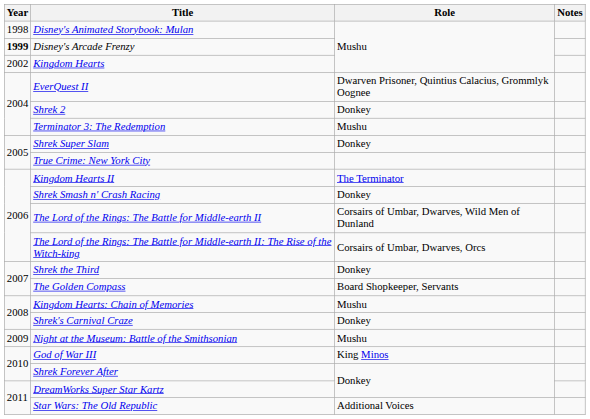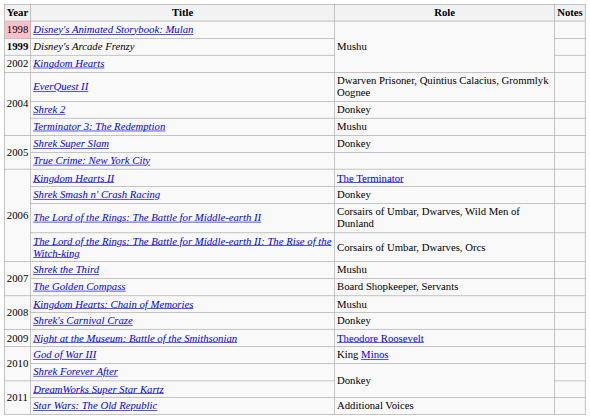 <table class = "wikitable">
 <tr>
 <th>Year</th>
 <th>Title</th>
 <th>Role</th>
 <th>Notes</th>
 </tr>
 <tr>
-<td>1998</td>
+<td style="background: pink;">1998</td>
 <td><em><a href='#'>Disney's Animated Storybook: Mulan</a></em></td>
 <td rowspan="3">Mushu</td>
 <td></td>
 </tr>
 <tr>
 <td><strong>1999</strong></td>
 <td><em>Disney's Arcade Frenzy</em></td>
 <td></td>
 </tr>
 <tr>
 <td>2002</td>
 <td><em><a href='#'>Kingdom Hearts</a></em></td>
 <td></td>
 </tr>
 <tr>
 <td rowspan="3">2004</td>
 <td><em><a href='#'>EverQuest II</a></em></td>
 <td>Dwarven Prisoner, Quintius Calacius, Grommlyk Oognee</td>
 <td></td>
 </tr>
 <tr>
 <td><em><a href='#'>Shrek 2</a></em></td>
 <td>Donkey</td>
 <td></td>
 </tr>
 <tr>
 <td><em><a href='#'>Terminator 3: The Redemption</a></em></td>
 <td>Mushu</td>
 <td></td>
 </tr>
 <tr>
 <td rowspan="2">2005</td>
 <td><em><a href='#'>Shrek Super Slam</a></em></td>
 <td>Donkey</td>
 <td></td>
 </tr>
 <tr>
 <td><em><a href='#'>True Crime: New York City</a></em></td>
 <td></td>
 <td></td>
 </tr>
 <tr>
 <td rowspan="4">2006</td>
 <td><em><a href='#'>Kingdom Hearts II</a></em></td>
 <td><a href='#'>The Terminator</a></td>
 <td></td>
 </tr>
 <tr>
 <td><em><a href='#'>Shrek Smash n' Crash Racing</a></em></td>
 <td>Donkey</td>
 <td></td>
 </tr>
 <tr>
 <td><em><a href='#'>The Lord of the Rings: The Battle for Middle-earth II</a></em></td>
 <td>Corsairs of Umbar, Dwarves, Wild Men of Dunland</td>
 <td></td>
 </tr>
 <tr>
 <td><em><a href='#'>The Lord of the Rings: The Battle for Middle-earth II: The Rise of the Witch-king</a></em></td>
 <td>Corsairs of Umbar, Dwarves, Orcs</td>
 <td></td>
 </tr>
 <tr>
 <td rowspan="2">2007</td>
 <td><em><a href='#'>Shrek the Third</a></em></td>
-<td>Donkey</td>
+<td>Mushu</td>
 <td></td>
 </tr>
 <tr>
 <td><em><a href='#'>The Golden Compass</a></em></td>
 <td>Board Shopkeeper, Servants</td>
 <td></td>
 </tr>
 <tr>
 <td rowspan="2">2008</td>
 <td><em><a href='#'>Kingdom Hearts: Chain of Memories</a></em></td>
 <td>Mushu</td>
 <td></td>
 </tr>
 <tr>
 <td><em><a href='#'>Shrek's Carnival Craze</a></em></td>
 <td>Donkey</td>
 <td></td>
 </tr>
 <tr>
 <td>2009</td>
 <td><em><a href='#'>Night at the Museum: Battle of the Smithsonian</a></em></td>
-<td>Mushu</td>
+<td><a href='#'>Theodore Roosevelt</a></td>
 <td></td>
 </tr>
 <tr>
 <td rowspan="2">2010</td>
 <td><em><a href='#'>God of War III</a></em></td>
 <td>King <a href='#'>Minos</a></td>
 <td></td>
 </tr>
 <tr>
 <td><em><a href='#'>Shrek Forever After</a></em></td>
 <td rowspan="2">Donkey</td>
 <td></td>
 </tr>
 <tr>
 <td rowspan="2">2011</td>
 <td><em><a href='#'>DreamWorks Super Star Kartz</a></em></td>
 <td></td>
 </tr>
 <tr>
 <td><em><a href='#'>Star Wars: The Old Republic</a></em></td>
 <td>Additional Voices</td>
 <td></td>
 </tr>
 </table>
